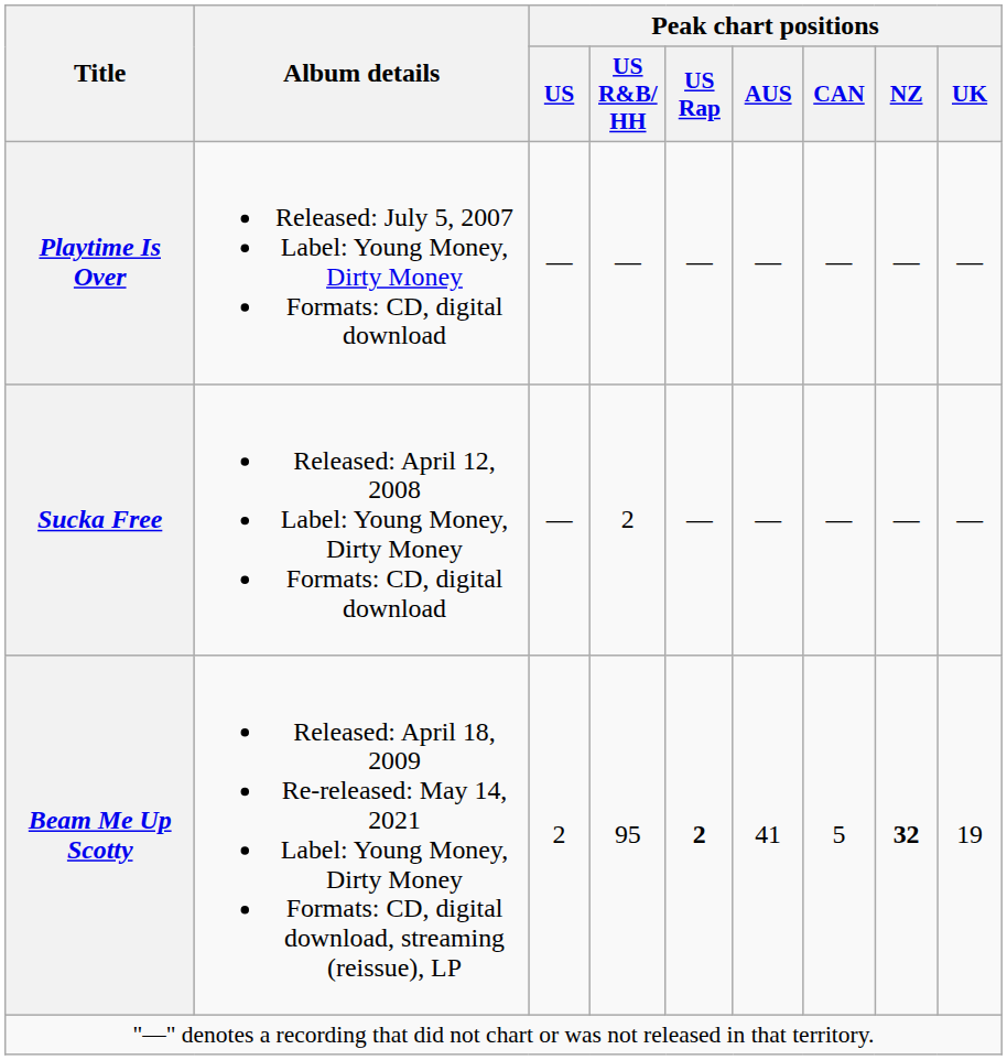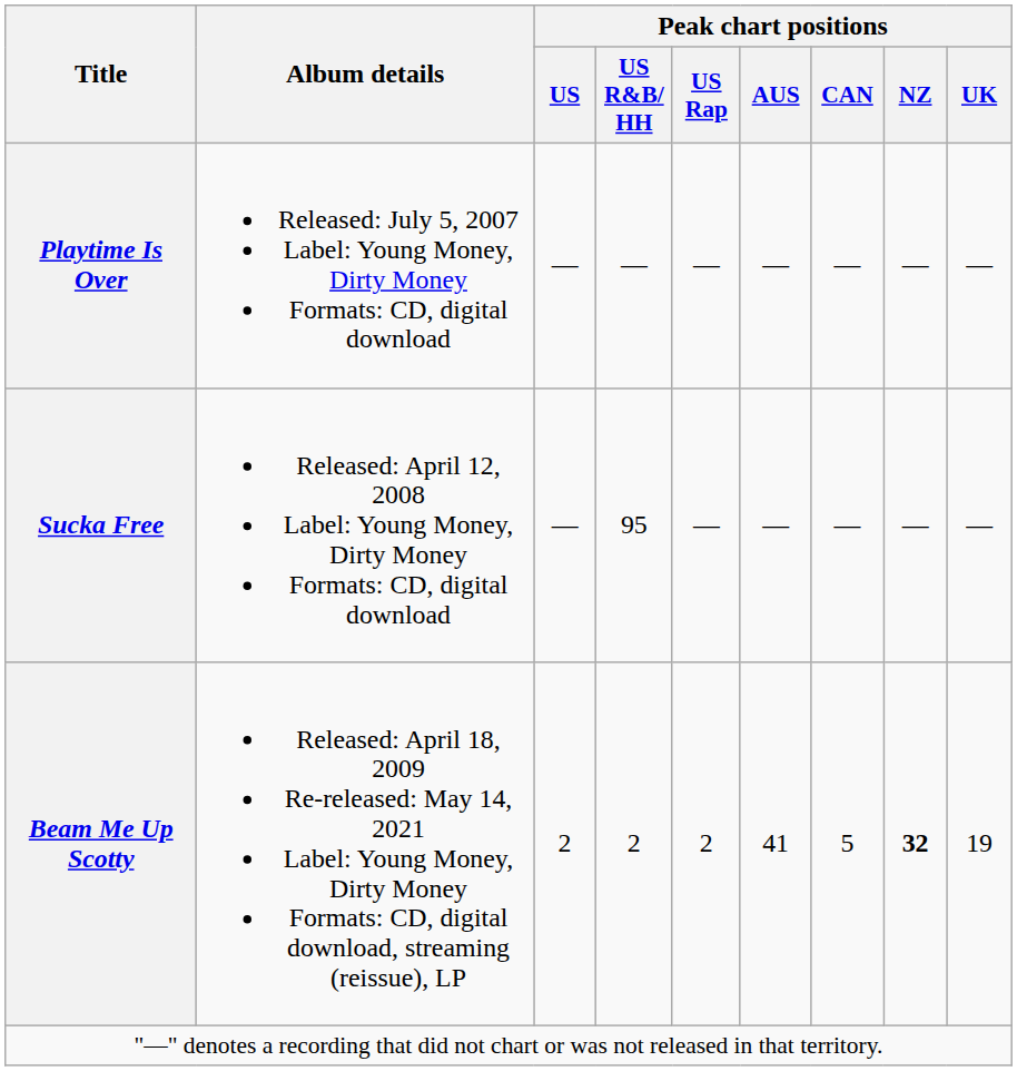 <table class="wikitable plainrowheaders" style="text-align:center;">
 <tr>
 <th scope="col" rowspan="2" style="width:10em;">Title</th>
 <th scope="col" rowspan="2" style="width:18em;">Album details</th>
 <th scope="col" colspan="7">Peak chart positions</th>
 </tr>
 <tr>
 <th scope="col" style="width:3em;font-size:90%;"><a href='#'>US</a><br></th>
 <th scope="col" style="width:3em;font-size:90%;"><a href='#'>US<br>R&B/<br>HH</a><br></th>
 <th scope="col" style="width:3em;font-size:90%;"><a href='#'>US<br>Rap</a><br></th>
 <th scope="col" style="width:3em;font-size:90%;"><a href='#'>AUS</a><br></th>
 <th scope="col" style="width:3em;font-size:90%;"><a href='#'>CAN</a><br></th>
 <th scope="col" style="width:3em;font-size:90%;"><a href='#'>NZ</a><br></th>
 <th scope="col" style="width:3em;font-size:90%;"><a href='#'>UK</a><br></th>
 </tr>
 <tr>
 <th scope="row"><em><a href='#'>Playtime Is Over</a></em></th>
 <td><br><ul><li>Released: July 5, 2007</li><li>Label: Young Money, <a href='#'>Dirty Money</a></li><li>Formats: CD, digital download</li></ul></td>
 <td>—</td>
 <td>—</td>
 <td>—</td>
 <td>—</td>
 <td>—</td>
 <td>—</td>
 <td>—</td>
 </tr>
 <tr>
 <th scope="row"><em><a href='#'>Sucka Free</a></em></th>
 <td><br><ul><li>Released: April 12, 2008</li><li>Label: Young Money, Dirty Money</li><li>Formats: CD, digital download</li></ul></td>
 <td>—</td>
-<td>2</td>
+<td>95</td>
 <td>—</td>
 <td>—</td>
 <td>—</td>
 <td>—</td>
 <td>—</td>
 </tr>
 <tr>
 <th scope="row"><em><a href='#'>Beam Me Up Scotty</a></em></th>
 <td><br><ul><li>Released: April 18, 2009</li><li>Re-released: May 14, 2021</li><li>Label: Young Money, Dirty Money</li><li>Formats: CD, digital download, streaming (reissue), LP</li></ul></td>
 <td>2</td>
-<td>95</td>
-<td><strong>2</strong></td>
+<td>2</td>
+<td>2</td>
 <td>41</td>
 <td>5</td>
 <td><strong>32</strong></td>
 <td>19</td>
 </tr>
 <tr>
 <td colspan="9" style="font-size:90%">"—" denotes a recording that did not chart or was not released in that territory.</td>
 </tr>
 </table>
